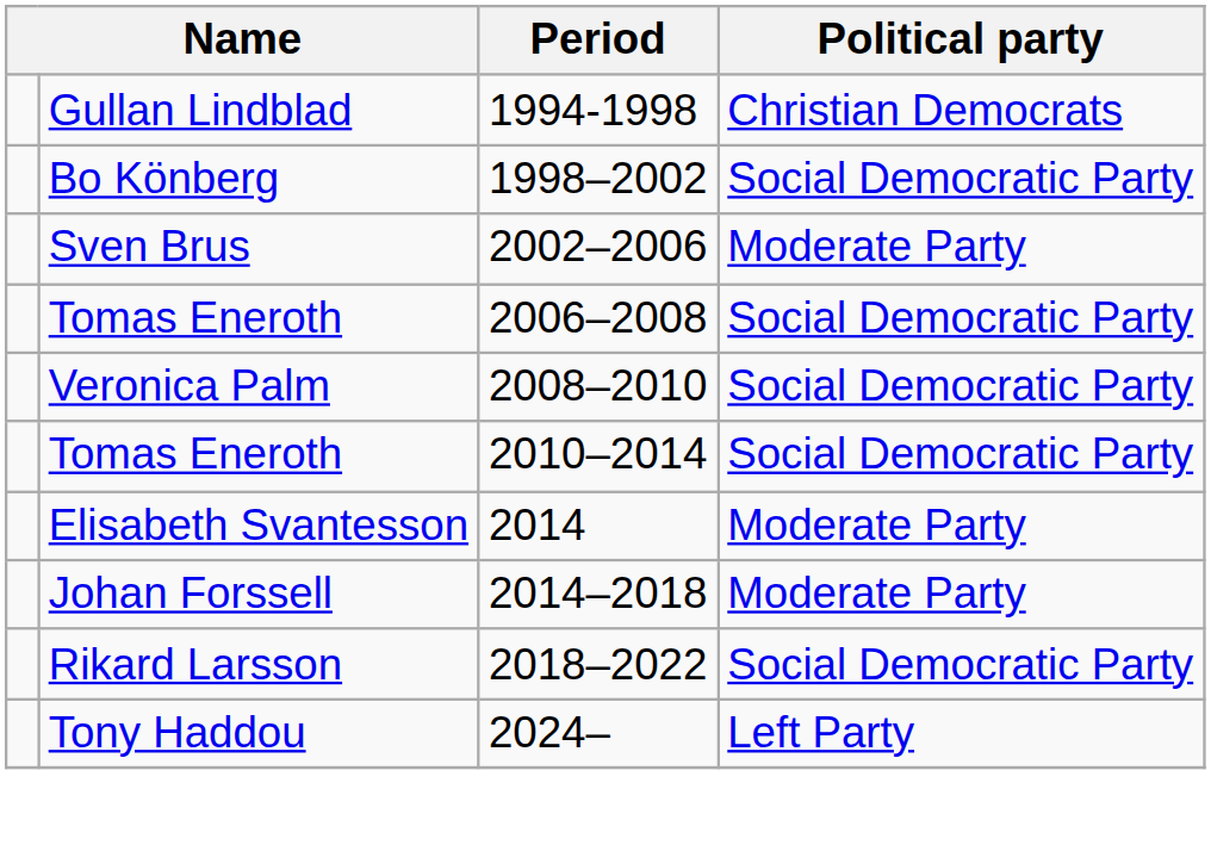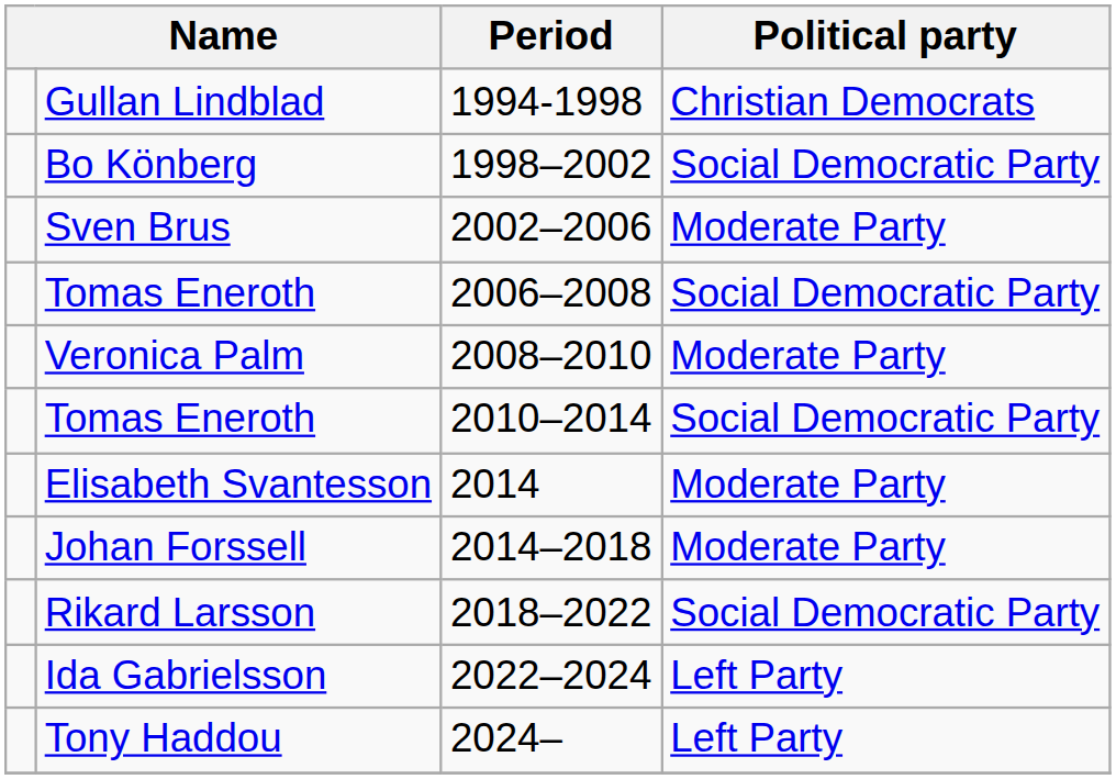 <table class="wikitable">
 <tr>
 <th colspan="2">Name</th>
 <th>Period</th>
 <th>Political party</th>
 </tr>
 <tr>
 <td bgcolor=> </td>
 <td><a href='#'>Gullan Lindblad</a></td>
 <td>1994-1998</td>
 <td><a href='#'>Christian Democrats</a></td>
 </tr>
 <tr>
 <td bgcolor=> </td>
 <td><a href='#'>Bo Könberg</a></td>
 <td>1998–2002</td>
 <td><a href='#'>Social Democratic Party</a></td>
 </tr>
 <tr>
 <td bgcolor=> </td>
 <td><a href='#'>Sven Brus</a></td>
 <td>2002–2006</td>
 <td><a href='#'>Moderate Party</a></td>
 </tr>
 <tr>
 <td bgcolor=> </td>
 <td><a href='#'>Tomas Eneroth</a></td>
 <td>2006–2008</td>
 <td><a href='#'>Social Democratic Party</a></td>
 </tr>
 <tr>
 <td bgcolor=> </td>
 <td><a href='#'>Veronica Palm</a></td>
 <td>2008–2010</td>
-<td><a href='#'>Social Democratic Party</a></td>
+<td><a href='#'>Moderate Party</a></td>
 </tr>
 <tr>
 <td bgcolor=> </td>
 <td><a href='#'>Tomas Eneroth</a></td>
 <td>2010–2014</td>
 <td><a href='#'>Social Democratic Party</a></td>
 </tr>
 <tr>
 <td bgcolor=> </td>
 <td><a href='#'>Elisabeth Svantesson</a></td>
 <td>2014</td>
 <td><a href='#'>Moderate Party</a></td>
 </tr>
 <tr>
 <td bgcolor=> </td>
 <td><a href='#'>Johan Forssell</a></td>
 <td>2014–2018</td>
 <td><a href='#'>Moderate Party</a></td>
 </tr>
 <tr>
 <td bgcolor=> </td>
 <td><a href='#'>Rikard Larsson</a></td>
 <td>2018–2022</td>
 <td><a href='#'>Social Democratic Party</a></td>
 </tr>
 <tr>
 <td bgcolor=> </td>
+<td><a href='#'>Ida Gabrielsson</a></td>
+<td>2022–2024</td>
+<td><a href='#'>Left Party</a></td>
+</tr>
+<tr>
+<td bgcolor=> </td>
 <td><a href='#'>Tony Haddou</a></td>
 <td>2024–</td>
 <td><a href='#'>Left Party</a></td>
 </tr>
 <tr>
 </tr>
 </table>
